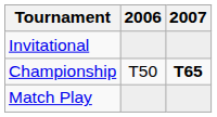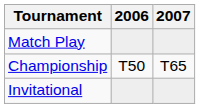 <table class="wikitable" style="text-align:center;">
 <tr>
 <th>Tournament</th>
 <th>2006</th>
 <th>2007</th>
 </tr>
 <tr>
-<td align="left"><a href='#'>Invitational</a></td>
+<td align="left"><a href='#'>Match Play</a></td>
 <td style="background:#eeeeee;"></td>
 <td style="background:#eeeeee;"></td>
 </tr>
 <tr>
 <td align="left"><a href='#'>Championship</a></td>
 <td>T50</td>
-<td><strong>T65</strong></td>
+<td>T65</td>
 </tr>
 <tr>
-<td align="left"><a href='#'>Match Play</a></td>
+<td align="left"><a href='#'>Invitational</a></td>
 <td style="background:#eeeeee;"></td>
 <td style="background:#eeeeee;"></td>
 </tr>
 </table>
